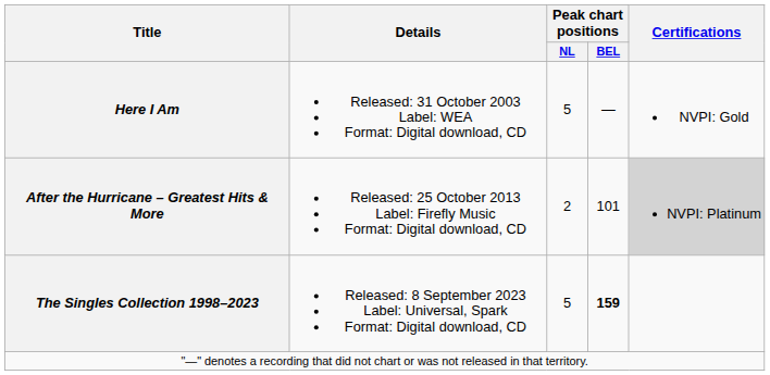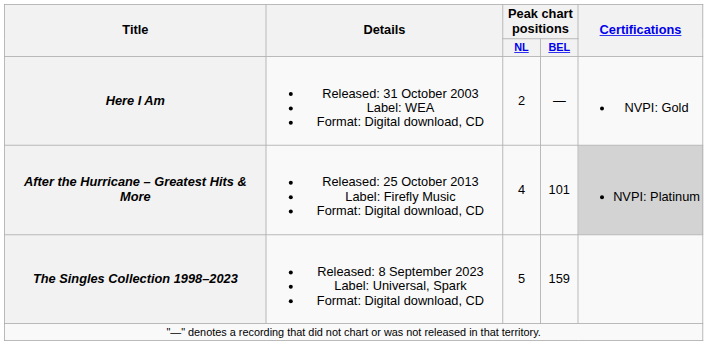 <table class="wikitable plainrowheaders" style="text-align:center;" border="1">
 <tr>
 <th scope="col" rowspan="2" style="width:20em;">Title</th>
 <th scope="col" rowspan="2" style="width:18em;">Details</th>
 <th scope="col" colspan="2">Peak chart positions</th>
 <th scope="col" rowspan="2"><a href='#'>Certifications</a></th>
 </tr>
 <tr>
 <th scope="col" style="width:3em;font-size:85%;"><a href='#'>NL</a><br></th>
 <th scope="col" style="width:3em;font-size:85%;"><a href='#'>BEL</a><br></th>
 </tr>
 <tr>
 <th scope="row"><em>Here I Am</em></th>
 <td><br><ul><li>Released: 31 October 2003</li><li>Label: WEA</li><li>Format: Digital download, CD</li></ul></td>
-<td>5</td>
+<td>2</td>
 <td>—</td>
 <td><br><ul><li>NVPI: Gold</li></ul></td>
 </tr>
 <tr>
 <th scope="row"><em>After the Hurricane – Greatest Hits & More</em></th>
 <td><br><ul><li>Released: 25 October 2013</li><li>Label: Firefly Music</li><li>Format: Digital download, CD</li></ul></td>
-<td>2</td>
+<td>4</td>
 <td>101</td>
 <td style="background: lightgrey;"><br><ul><li>NVPI: Platinum</li></ul></td>
 </tr>
 <tr>
 <th scope="row"><em>The Singles Collection 1998–2023</em></th>
 <td><br><ul><li>Released: 8 September 2023</li><li>Label: Universal, Spark</li><li>Format: Digital download, CD</li></ul></td>
 <td>5</td>
-<td><strong>159</strong></td>
+<td>159</td>
 <td></td>
 </tr>
 <tr>
 <td colspan="14" style="font-size:85%">"—" denotes a recording that did not chart or was not released in that territory.</td>
 </tr>
 </table>
